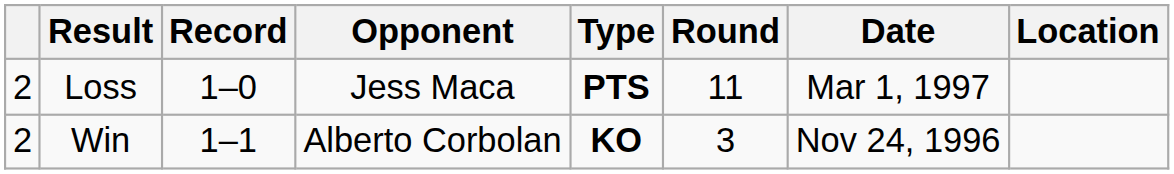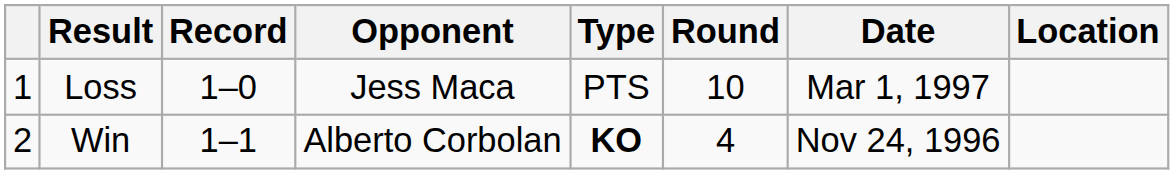 <table class="wikitable" style="text-align:center">
 <tr>
 <th></th>
 <th>Result</th>
 <th>Record</th>
 <th>Opponent</th>
 <th>Type</th>
 <th>Round</th>
 <th>Date</th>
 <th>Location</th>
 </tr>
 <tr>
-<td>2</td>
+<td>1</td>
 <td>Loss</td>
 <td>1–0</td>
 <td>Jess Maca</td>
-<td><strong>PTS</strong></td>
-<td>11</td>
+<td>PTS</td>
+<td>10</td>
 <td>Mar 1, 1997</td>
 <td></td>
 </tr>
 <tr>
 <td>2</td>
 <td>Win</td>
 <td>1–1</td>
 <td>Alberto Corbolan</td>
 <td><strong>KO</strong></td>
-<td>3</td>
+<td>4</td>
 <td>Nov 24, 1996</td>
 <td></td>
 </tr>
 </table>
